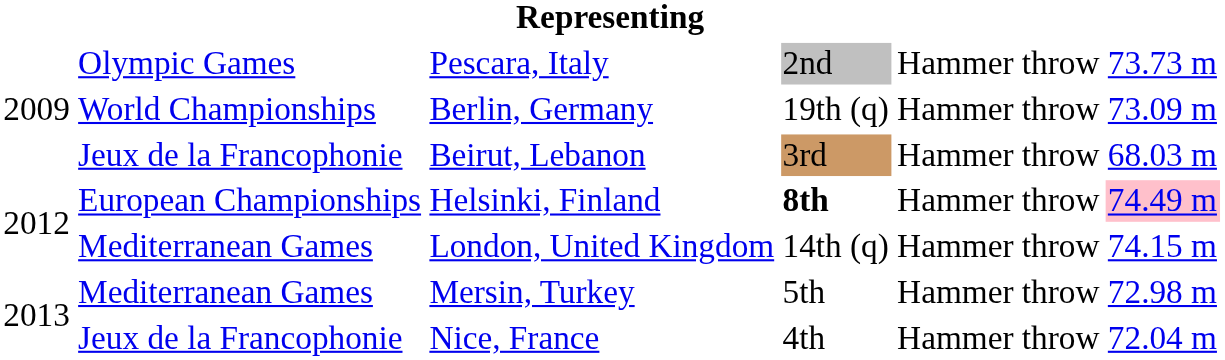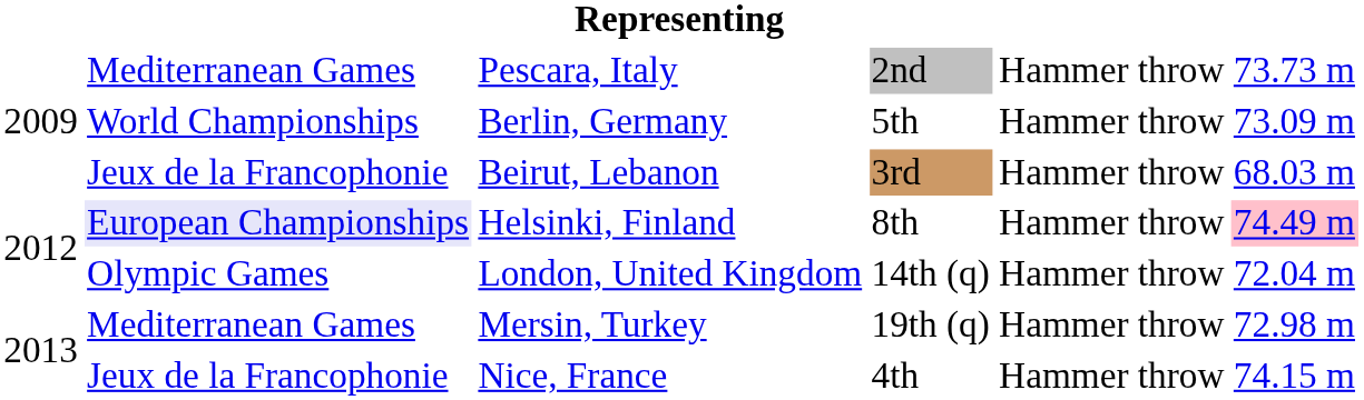 <table>
 <tr>
 <th colspan="6">Representing </th>
 </tr>
 <tr>
 <td rowspan=3>2009</td>
-<td><a href='#'>Olympic Games</a></td>
+<td><a href='#'>Mediterranean Games</a></td>
 <td><a href='#'>Pescara, Italy</a></td>
 <td bgcolor=silver>2nd</td>
 <td>Hammer throw</td>
 <td><a href='#'>73.73 m</a></td>
 </tr>
 <tr>
 <td><a href='#'>World Championships</a></td>
 <td><a href='#'>Berlin, Germany</a></td>
-<td>19th (q)</td>
+<td>5th</td>
 <td>Hammer throw</td>
 <td><a href='#'>73.09 m</a></td>
 </tr>
 <tr>
 <td><a href='#'>Jeux de la Francophonie</a></td>
 <td><a href='#'>Beirut, Lebanon</a></td>
 <td bgcolor=cc9966>3rd</td>
 <td>Hammer throw</td>
 <td><a href='#'>68.03 m</a></td>
 </tr>
 <tr>
 <td rowspan=2>2012</td>
-<td><a href='#'>European Championships</a></td>
+<td style="background: lavender;"><a href='#'>European Championships</a></td>
 <td><a href='#'>Helsinki, Finland</a></td>
-<td><strong>8th</strong></td>
+<td>8th</td>
 <td>Hammer throw</td>
 <td style="background: pink;"><a href='#'>74.49 m</a></td>
 </tr>
 <tr>
-<td><a href='#'>Mediterranean Games</a></td>
+<td><a href='#'>Olympic Games</a></td>
 <td><a href='#'>London, United Kingdom</a></td>
 <td>14th (q)</td>
 <td>Hammer throw</td>
-<td><a href='#'>74.15 m</a></td>
+<td><a href='#'>72.04 m</a></td>
 </tr>
 <tr>
 <td rowspan=2>2013</td>
 <td><a href='#'>Mediterranean Games</a></td>
 <td><a href='#'>Mersin, Turkey</a></td>
-<td>5th</td>
+<td>19th (q)</td>
 <td>Hammer throw</td>
 <td><a href='#'>72.98 m</a></td>
 </tr>
 <tr>
 <td><a href='#'>Jeux de la Francophonie</a></td>
 <td><a href='#'>Nice, France</a></td>
 <td>4th</td>
 <td>Hammer throw</td>
-<td><a href='#'>72.04 m</a></td>
+<td><a href='#'>74.15 m</a></td>
 </tr>
 </table>
